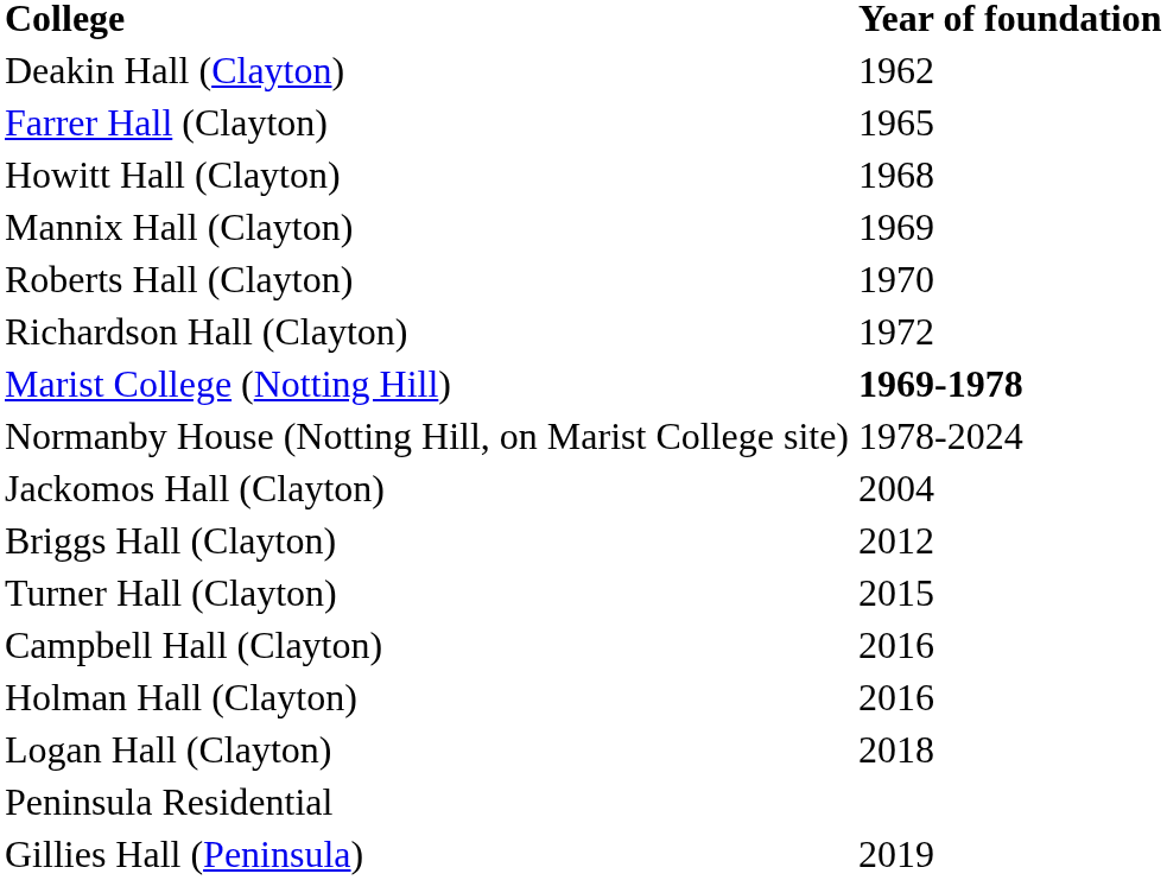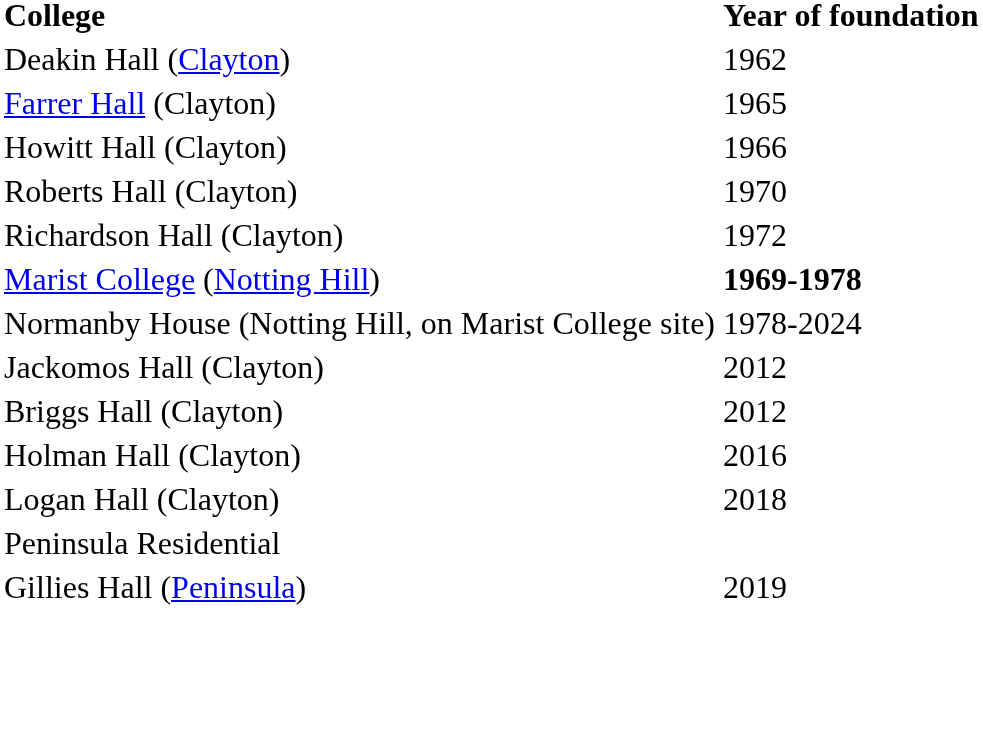 <table class="toccolours">
 <tr>
 <th align=left>College</th>
 <th align=left>Year of foundation</th>
 </tr>
 <tr>
 <td>Deakin Hall (<a href='#'>Clayton</a>)</td>
 <td>1962</td>
 </tr>
 <tr>
 <td><a href='#'>Farrer Hall</a> (Clayton)</td>
 <td>1965</td>
 </tr>
 <tr>
 <td>Howitt Hall (Clayton)</td>
-<td>1968</td>
-</tr>
-<tr>
-<td>Mannix Hall (Clayton)</td>
-<td>1969</td>
+<td>1966</td>
 </tr>
 <tr>
 <td>Roberts Hall (Clayton)</td>
 <td>1970</td>
 </tr>
 <tr>
 <td>Richardson Hall (Clayton)</td>
 <td>1972</td>
 </tr>
 <tr>
 <td><a href='#'>Marist College</a> (<a href='#'>Notting Hill</a>)</td>
 <td><strong>1969-1978</strong></td>
 </tr>
 <tr>
 <td>Normanby House (Notting Hill, on Marist College site)</td>
 <td>1978-2024</td>
 </tr>
 <tr>
 <td>Jackomos Hall (Clayton)</td>
-<td>2004</td>
+<td>2012</td>
 </tr>
 <tr>
 <td>Briggs Hall (Clayton)</td>
 <td>2012</td>
-</tr>
-<tr>
-<td>Turner Hall (Clayton)</td>
-<td>2015</td>
-</tr>
-<tr>
-<td>Campbell Hall (Clayton)</td>
-<td>2016</td>
 </tr>
 <tr>
 <td>Holman Hall (Clayton)</td>
 <td>2016</td>
 </tr>
 <tr>
 <td>Logan Hall (Clayton)</td>
 <td>2018</td>
 </tr>
 <tr>
 <td>Peninsula Residential</td>
 </tr>
 <tr>
 <td>Gillies Hall (<a href='#'>Peninsula</a>)</td>
 <td>2019</td>
 </tr>
 </table>
